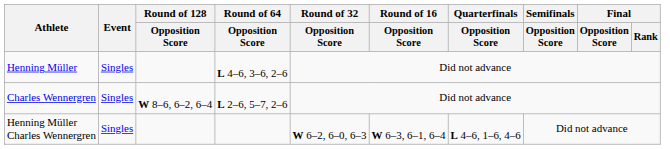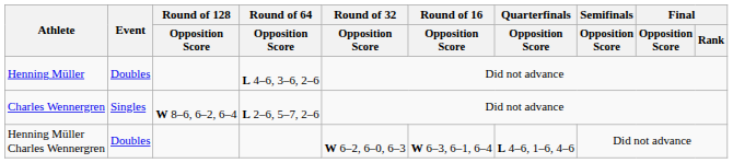 <table class=wikitable style="font-size:90%">
 <tr>
 <th rowspan=2>Athlete</th>
 <th rowspan=2>Event</th>
 <th>Round of 128</th>
 <th>Round of 64</th>
 <th>Round of 32</th>
 <th>Round of 16</th>
 <th>Quarterfinals</th>
 <th>Semifinals</th>
 <th colspan=2>Final</th>
 </tr>
 <tr style="font-size:95%">
 <th>Opposition<br>Score</th>
 <th>Opposition<br>Score</th>
 <th>Opposition<br>Score</th>
 <th>Opposition<br>Score</th>
 <th>Opposition<br>Score</th>
 <th>Opposition<br>Score</th>
 <th>Opposition<br>Score</th>
 <th>Rank</th>
 </tr>
 <tr align=center>
 <td align=left><a href='#'>Henning Müller</a></td>
-<td align=left><a href='#'>Singles</a></td>
+<td align=left><a href='#'>Doubles</a></td>
 <td></td>
 <td><br> <strong>L</strong> 4–6, 3–6, 2–6</td>
 <td colspan=6>Did not advance</td>
 </tr>
 <tr align=center>
 <td align=left><a href='#'>Charles Wennergren</a></td>
 <td align=left><a href='#'>Singles</a></td>
 <td><br> <strong>W</strong> 8–6, 6–2, 6–4</td>
 <td><br> <strong>L</strong> 2–6, 5–7, 2–6</td>
 <td colspan=6>Did not advance</td>
 </tr>
 <tr align=center>
 <td align=left>Henning Müller <br> Charles Wennergren</td>
-<td align=left><a href='#'>Singles</a></td>
+<td align=left><a href='#'>Doubles</a></td>
 <td></td>
 <td></td>
 <td> <br> <strong>W</strong> 6–2, 6–0, 6–3</td>
 <td> <br> <strong>W</strong> 6–3, 6–1, 6–4</td>
 <td> <br> <strong>L</strong> 4–6, 1–6, 4–6</td>
 <td colspan=3>Did not advance</td>
 </tr>
 </table>
